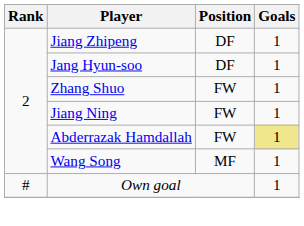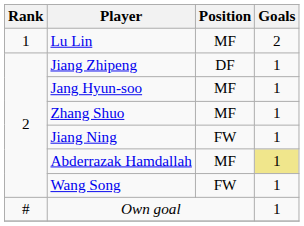 <table class="wikitable">
 <tr>
 <th>Rank</th>
 <th>Player</th>
 <th>Position</th>
 <th>Goals</th>
+</tr>
+<tr>
+<td align=center>1</td>
+<td> <a href='#'>Lu Lin</a></td>
+<td align="center">MF</td>
+<td align="center">2</td>
 </tr>
 <tr>
 <td align=center rowspan=6>2</td>
 <td> <a href='#'>Jiang Zhipeng</a></td>
 <td align="center">DF</td>
 <td align="center">1</td>
 </tr>
 <tr>
 <td> <a href='#'>Jang Hyun-soo</a></td>
-<td align="center">DF</td>
+<td align="center">MF</td>
 <td align="center">1</td>
 </tr>
 <tr>
 <td> <a href='#'>Zhang Shuo</a></td>
-<td align="center">FW</td>
+<td align="center">MF</td>
 <td align="center">1</td>
 </tr>
 <tr>
 <td> <a href='#'>Jiang Ning</a></td>
 <td align="center">FW</td>
 <td align="center">1</td>
 </tr>
 <tr>
 <td> <a href='#'>Abderrazak Hamdallah</a></td>
-<td align="center">FW</td>
+<td align="center">MF</td>
 <td align="center" style="background: khaki;">1</td>
 </tr>
 <tr>
 <td> <a href='#'>Wang Song</a></td>
-<td align="center">MF</td>
+<td align="center">FW</td>
 <td align="center">1</td>
 </tr>
 <tr>
 <td align=center>#</td>
 <td colspan="2" align="center"><em>Own goal</em></td>
 <td align="center">1</td>
 </tr>
 <tr>
 </tr>
 </table>
